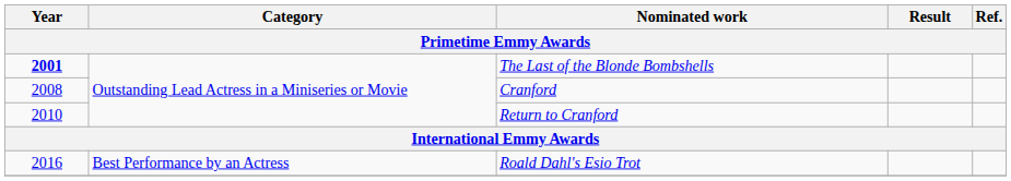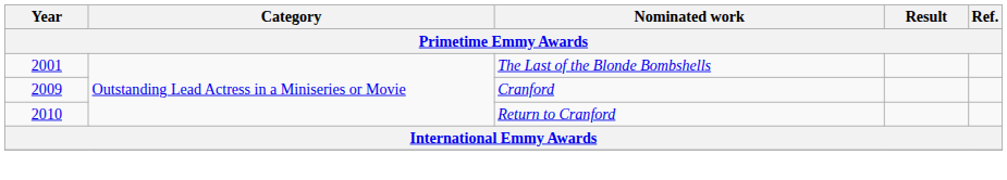 <table class=wikitable>
 <tr>
 <th scope="col" style="width:5em;">Year</th>
 <th scope="col" style="width:26em;">Category</th>
 <th scope="col" style="width:25em;">Nominated work</th>
 <th scope="col" style="width:5em;">Result</th>
 <th>Ref.</th>
 </tr>
 <tr>
 <th colspan=5><a href='#'>Primetime Emmy Awards</a></th>
 </tr>
 <tr>
-<td style="text-align:center;"><strong><a href='#'>2001</a></strong></td>
+<td style="text-align:center;"><a href='#'>2001</a></td>
 <td rowspan=3><a href='#'>Outstanding Lead Actress in a Miniseries or Movie</a></td>
 <td><em><a href='#'>The Last of the Blonde Bombshells</a></em></td>
 <td></td>
 <td style="text-align:center;"></td>
 </tr>
 <tr>
-<td style="text-align:center;"><a href='#'>2008</a></td>
+<td style="text-align:center;"><a href='#'>2009</a></td>
 <td><em><a href='#'>Cranford</a></em></td>
 <td></td>
 <td style="text-align:center;"></td>
 </tr>
 <tr>
 <td style="text-align:center;"><a href='#'>2010</a></td>
 <td><em><a href='#'>Return to Cranford</a></em></td>
 <td></td>
 <td style="text-align:center;"></td>
 </tr>
 <tr>
 <th colspan=5><a href='#'>International Emmy Awards</a></th>
 </tr>
 <tr>
-<td style="text-align:center;"><a href='#'>2016</a></td>
-<td><a href='#'>Best Performance by an Actress</a></td>
-<td><em><a href='#'>Roald Dahl's Esio Trot</a></em></td>
-<td></td>
-<td style="text-align:center;"></td>
-</tr>
-<tr>
 </tr>
 </table>
